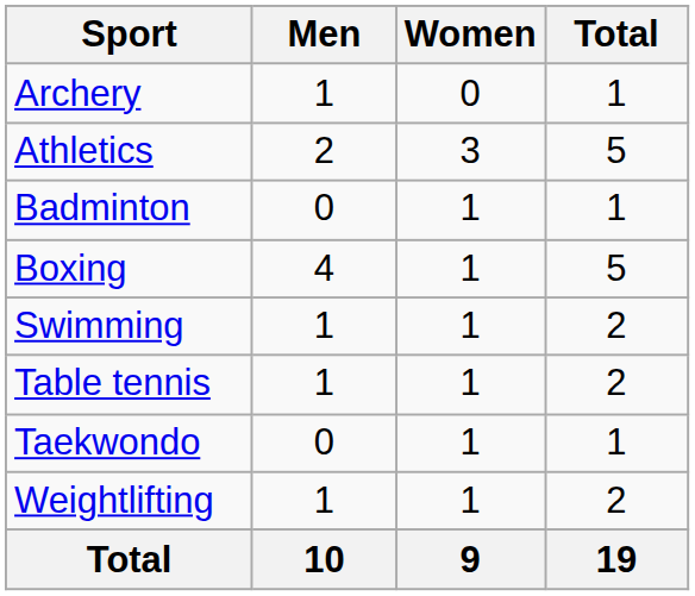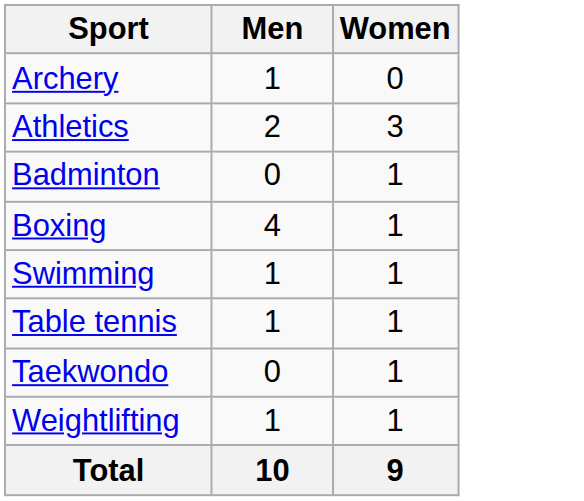 <table class="wikitable sortable" style="text-align:center;">
 <tr>
 <th width=100>Sport</th>
 <th width=55>Men</th>
 <th width=55>Women</th>
-<th width=55>Total</th>
 </tr>
 <tr>
 <td align=left><a href='#'>Archery</a></td>
 <td>1</td>
 <td>0</td>
-<td>1</td>
 </tr>
 <tr>
 <td align=left><a href='#'>Athletics</a></td>
 <td>2</td>
 <td>3</td>
-<td>5</td>
 </tr>
 <tr>
 <td align=left><a href='#'>Badminton</a></td>
 <td>0</td>
-<td>1</td>
 <td>1</td>
 </tr>
 <tr>
 <td align=left><a href='#'>Boxing</a></td>
 <td>4</td>
 <td>1</td>
-<td>5</td>
 </tr>
 <tr>
 <td align=left><a href='#'>Swimming</a></td>
 <td>1</td>
 <td>1</td>
-<td>2</td>
 </tr>
 <tr>
 <td align=left><a href='#'>Table tennis</a></td>
 <td>1</td>
 <td>1</td>
-<td>2</td>
 </tr>
 <tr>
 <td align=left><a href='#'>Taekwondo</a></td>
 <td>0</td>
-<td>1</td>
 <td>1</td>
 </tr>
 <tr>
 <td align=left><a href='#'>Weightlifting</a></td>
 <td>1</td>
 <td>1</td>
-<td>2</td>
 </tr>
 <tr>
 <th>Total</th>
 <th>10</th>
 <th>9</th>
-<th>19</th>
 </tr>
 </table>
